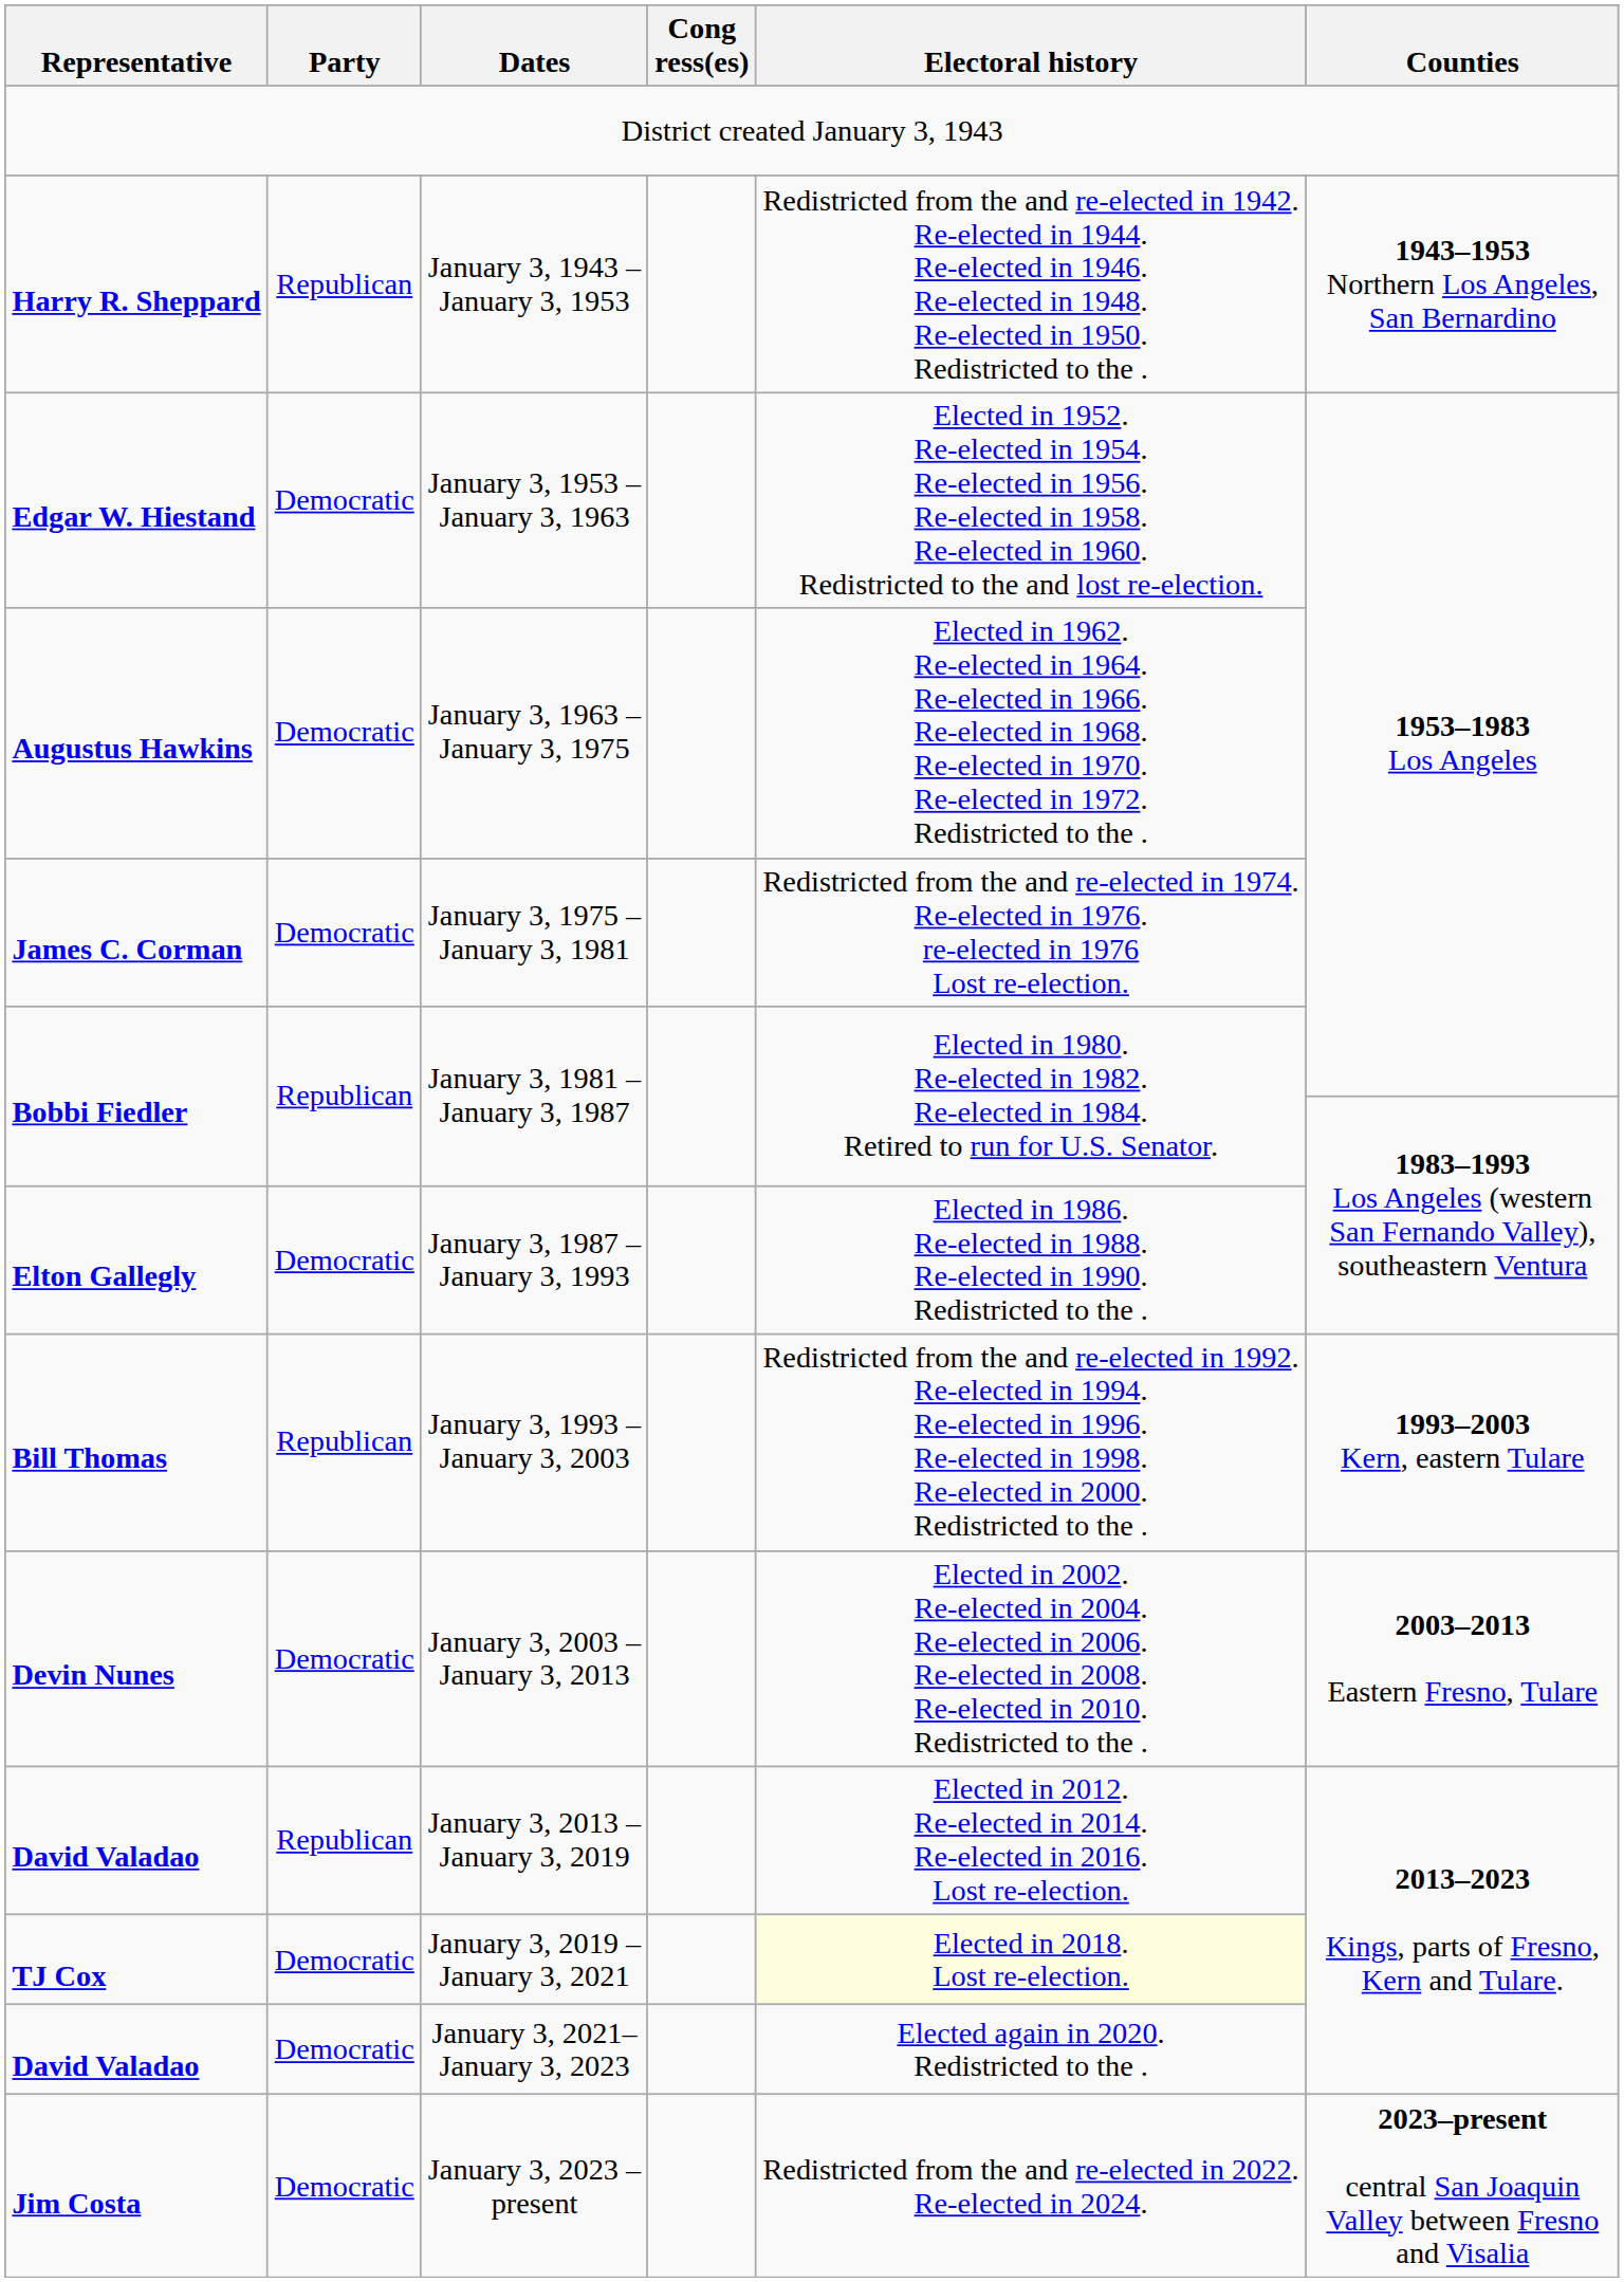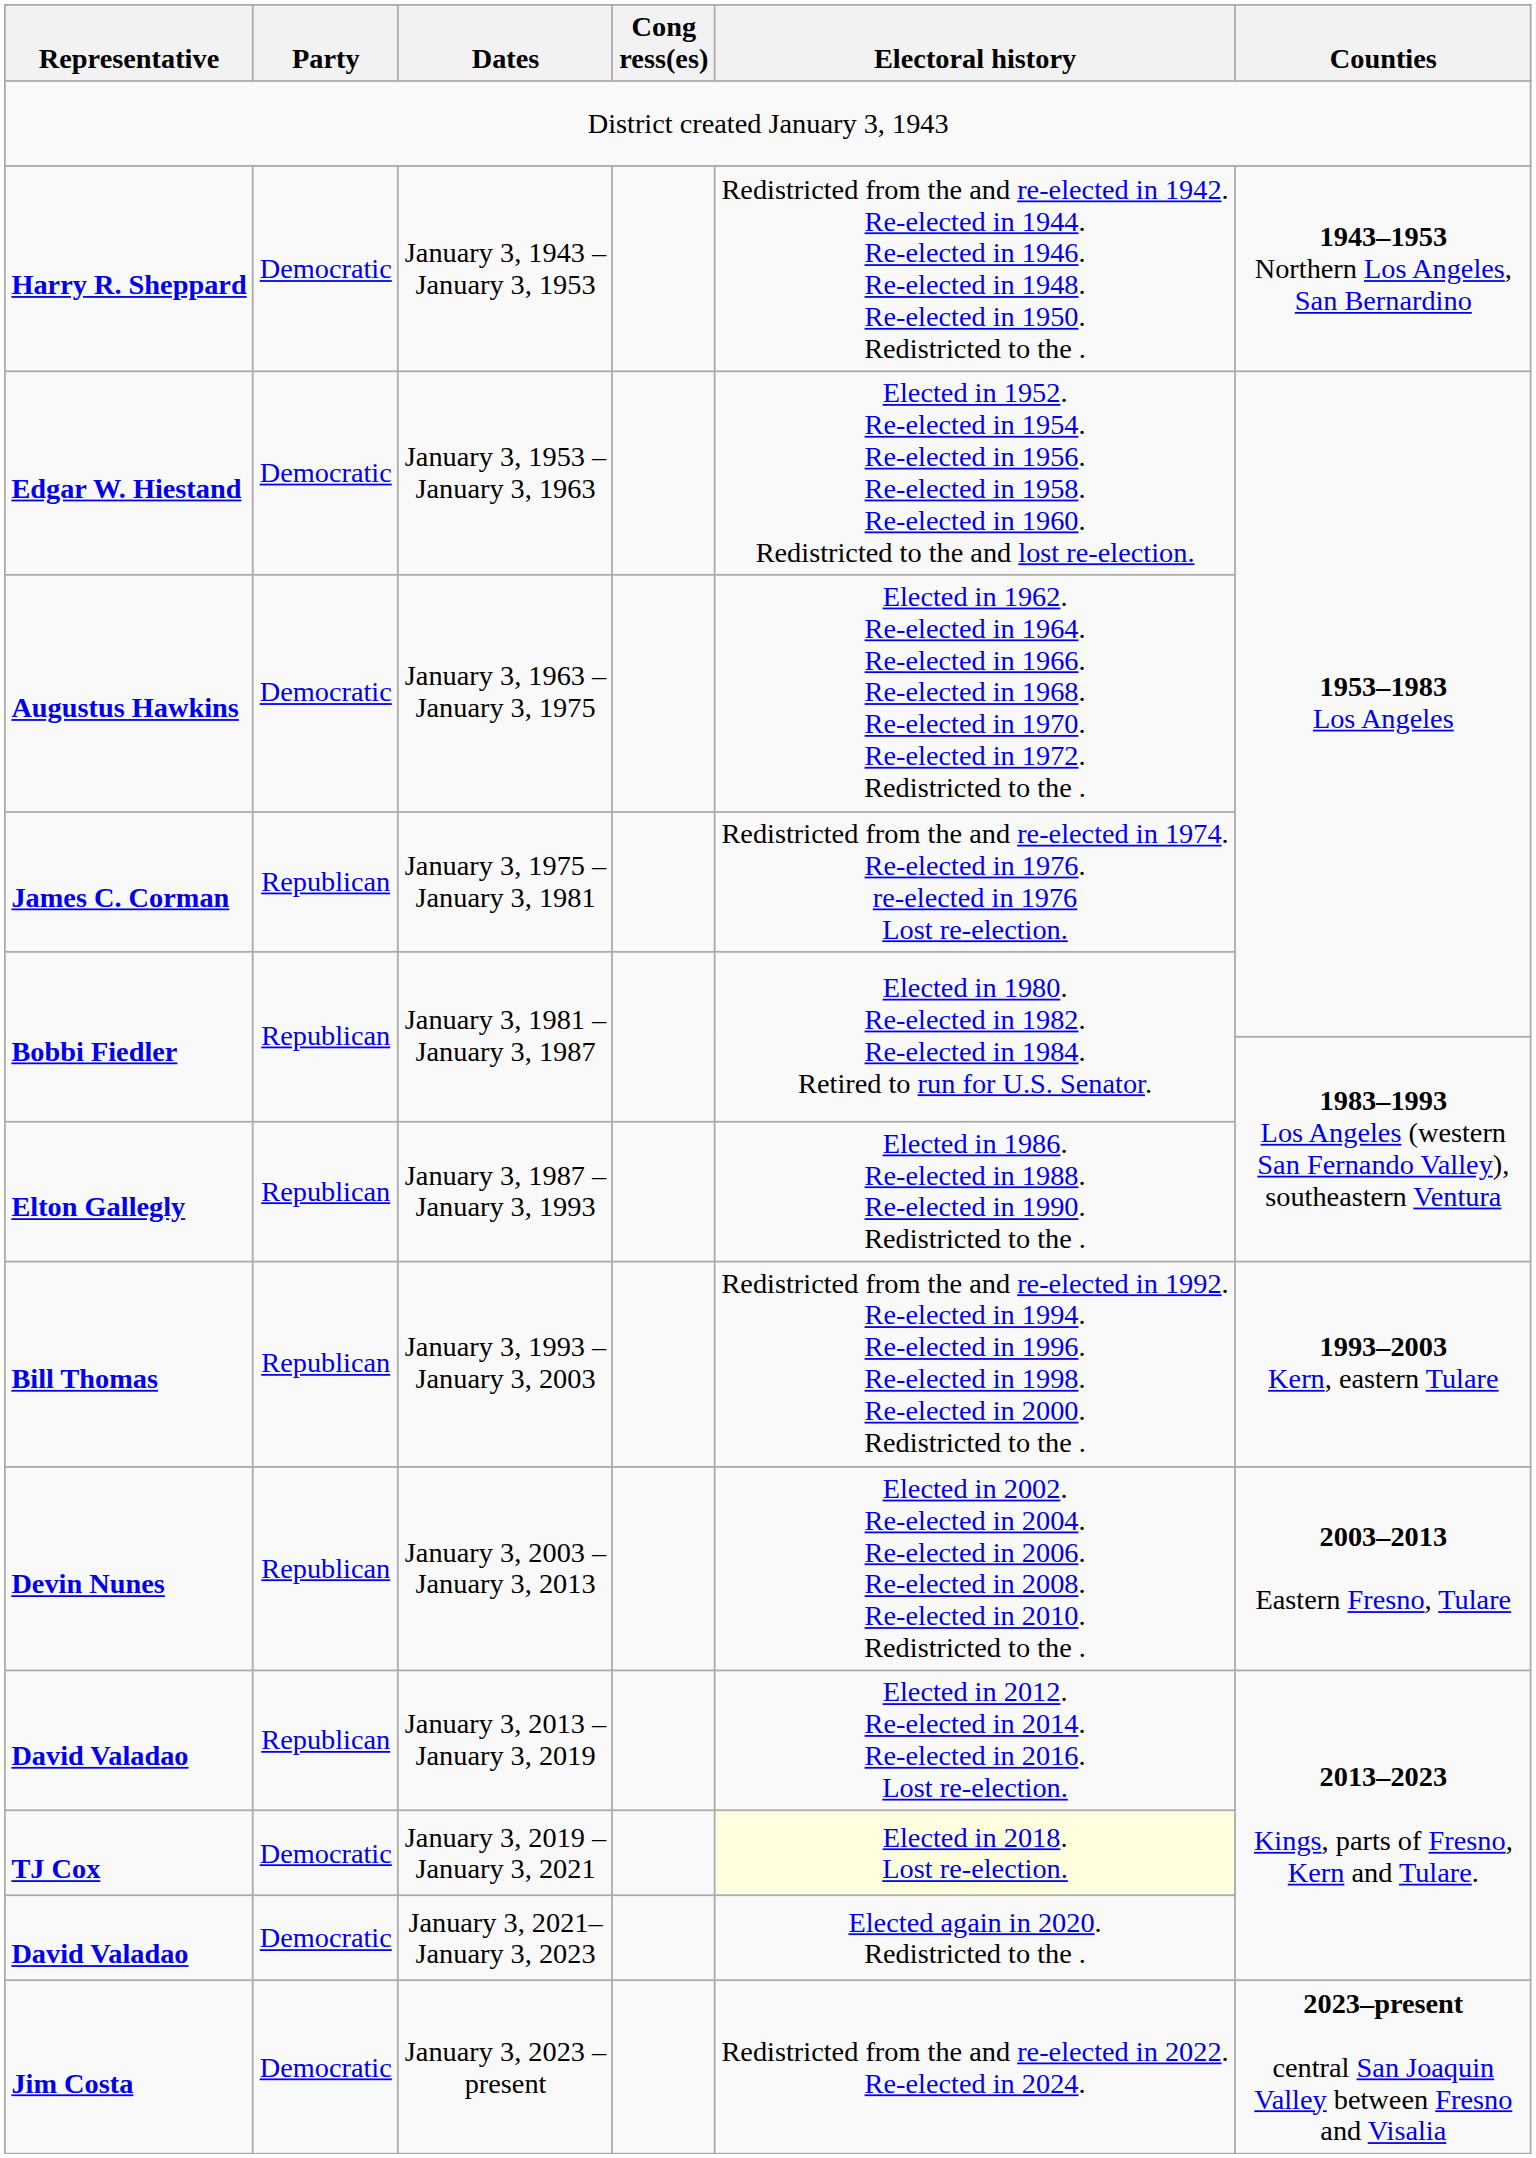 <table class=wikitable style="text-align:center">
 <tr valign=bottom>
 <th>Representative</th>
 <th>Party</th>
 <th>Dates</th>
 <th>Cong<br>ress(es)</th>
 <th>Electoral history</th>
 <th style="width:160px;">Counties</th>
 </tr>
 <tr style="height:3em">
 <td colspan=6>District created January 3, 1943</td>
 </tr>
 <tr style="height:3em">
 <td align=left><br><strong><a href='#'>Harry R. Sheppard</a></strong><br></td>
-<td><a href='#'>Republican</a></td>
+<td><a href='#'>Democratic</a></td>
 <td nowrap>January 3, 1943 –<br>January 3, 1953</td>
 <td></td>
 <td>Redistricted from the  and <a href='#'>re-elected in 1942</a>.<br><a href='#'>Re-elected in 1944</a>.<br><a href='#'>Re-elected in 1946</a>.<br><a href='#'>Re-elected in 1948</a>.<br><a href='#'>Re-elected in 1950</a>.<br>Redistricted to the .</td>
 <td><strong>1943–1953</strong><br>Northern <a href='#'>Los Angeles</a>, <a href='#'>San Bernardino</a></td>
 </tr>
 <tr style="height:3em">
 <td align=left><br><strong><a href='#'>Edgar W. Hiestand</a></strong><br></td>
 <td><a href='#'>Democratic</a></td>
 <td nowrap>January 3, 1953 –<br>January 3, 1963</td>
 <td></td>
 <td><a href='#'>Elected in 1952</a>.<br><a href='#'>Re-elected in 1954</a>.<br><a href='#'>Re-elected in 1956</a>.<br><a href='#'>Re-elected in 1958</a>.<br><a href='#'>Re-elected in 1960</a>.<br>Redistricted to the  and <a href='#'>lost re-election.</a></td>
 <td rowspan=4><strong>1953–1983</strong><br><a href='#'>Los Angeles</a></td>
 </tr>
 <tr style="height:3em">
 <td align=left><br><strong><a href='#'>Augustus Hawkins</a></strong><br></td>
 <td><a href='#'>Democratic</a></td>
 <td nowrap>January 3, 1963 –<br>January 3, 1975</td>
 <td></td>
 <td><a href='#'>Elected in 1962</a>.<br><a href='#'>Re-elected in 1964</a>.<br><a href='#'>Re-elected in 1966</a>.<br><a href='#'>Re-elected in 1968</a>.<br><a href='#'>Re-elected in 1970</a>.<br><a href='#'>Re-elected in 1972</a>.<br>Redistricted to the .</td>
 </tr>
 <tr style="height:3em">
 <td align=left><br><strong><a href='#'>James C. Corman</a></strong><br></td>
-<td><a href='#'>Democratic</a></td>
+<td><a href='#'>Republican</a></td>
 <td nowrap>January 3, 1975 –<br>January 3, 1981</td>
 <td></td>
 <td>Redistricted from the  and <a href='#'>re-elected in 1974</a>.<br><a href='#'>Re-elected in 1976</a>.<br><a href='#'>re-elected in 1976</a><br><a href='#'>Lost re-election.</a></td>
 </tr>
 <tr style="height:3em">
 <td rowspan="2" style="text-align:left;"><br><strong><a href='#'>Bobbi Fiedler</a></strong><br></td>
 <td rowspan=2 ><a href='#'>Republican</a></td>
 <td nowrap rowspan=2>January 3, 1981 – <br> January 3, 1987</td>
 <td rowspan=2></td>
 <td rowspan=2><a href='#'>Elected in 1980</a>.<br><a href='#'>Re-elected in 1982</a>.<br><a href='#'>Re-elected in 1984</a>.<br>Retired to <a href='#'>run for U.S. Senator</a>.</td>
 </tr>
 <tr style="height:3em">
 <td rowspan=2><strong>1983–1993</strong><br><a href='#'>Los Angeles</a> (western <a href='#'>San Fernando Valley</a>), southeastern <a href='#'>Ventura</a></td>
 </tr>
 <tr style="height:3em">
 <td align=left><br><strong><a href='#'>Elton Gallegly</a></strong><br></td>
-<td><a href='#'>Democratic</a></td>
+<td><a href='#'>Republican</a></td>
 <td nowrap>January 3, 1987 –<br>January 3, 1993</td>
 <td></td>
 <td><a href='#'>Elected in 1986</a>.<br><a href='#'>Re-elected in 1988</a>.<br><a href='#'>Re-elected in 1990</a>.<br>Redistricted to the .</td>
 </tr>
 <tr style="height:3em">
 <td align=left><br><strong><a href='#'>Bill Thomas</a></strong><br></td>
 <td><a href='#'>Republican</a></td>
 <td nowrap>January 3, 1993 –<br>January 3, 2003</td>
 <td></td>
 <td>Redistricted from the  and <a href='#'>re-elected in 1992</a>.<br><a href='#'>Re-elected in 1994</a>.<br><a href='#'>Re-elected in 1996</a>.<br><a href='#'>Re-elected in 1998</a>.<br><a href='#'>Re-elected in 2000</a>.<br>Redistricted to the .</td>
 <td><strong>1993–2003</strong><br><a href='#'>Kern</a>, eastern <a href='#'>Tulare</a></td>
 </tr>
 <tr style="height:3em">
 <td align=left><br><strong><a href='#'>Devin Nunes</a></strong><br></td>
-<td><a href='#'>Democratic</a></td>
+<td><a href='#'>Republican</a></td>
 <td nowrap>January 3, 2003 –<br>January 3, 2013</td>
 <td></td>
 <td><a href='#'>Elected in 2002</a>.<br><a href='#'>Re-elected in 2004</a>.<br><a href='#'>Re-elected in 2006</a>.<br><a href='#'>Re-elected in 2008</a>.<br><a href='#'>Re-elected in 2010</a>.<br>Redistricted to the .</td>
 <td><strong>2003–2013</strong><br><br>Eastern <a href='#'>Fresno</a>, <a href='#'>Tulare</a></td>
 </tr>
 <tr style="height:3em">
 <td align=left><br><strong><a href='#'>David Valadao</a></strong><br></td>
 <td><a href='#'>Republican</a></td>
 <td nowrap>January 3, 2013 –<br>January 3, 2019</td>
 <td></td>
 <td><a href='#'>Elected in 2012</a>.<br><a href='#'>Re-elected in 2014</a>.<br><a href='#'>Re-elected in 2016</a>.<br><a href='#'>Lost re-election.</a></td>
 <td rowspan=3><strong>2013–2023</strong><br><br><a href='#'>Kings</a>, parts of <a href='#'>Fresno</a>, <a href='#'>Kern</a> and <a href='#'>Tulare</a>.</td>
 </tr>
 <tr style="height:3em">
 <td align=left><br><strong><a href='#'>TJ Cox</a></strong><br></td>
 <td><a href='#'>Democratic</a></td>
 <td nowrap>January 3, 2019 –<br>January 3, 2021</td>
 <td></td>
 <td style="background: lightyellow;"><a href='#'>Elected in 2018</a>.<br><a href='#'>Lost re-election.</a></td>
 </tr>
 <tr style="height:3em">
 <td align=left><br><strong><a href='#'>David Valadao</a></strong><br></td>
 <td><a href='#'>Democratic</a></td>
 <td nowrap>January 3, 2021–<br>January 3, 2023</td>
 <td></td>
 <td><a href='#'>Elected again in 2020</a>.<br>Redistricted to the .</td>
 </tr>
 <tr style="height:3em">
 <td align=left><br><strong><a href='#'>Jim Costa</a></strong><br></td>
 <td><a href='#'>Democratic</a></td>
 <td nowrap>January 3, 2023 –<br>present</td>
 <td></td>
 <td>Redistricted from the  and <a href='#'>re-elected in 2022</a>.<br><a href='#'>Re-elected in 2024</a>.</td>
 <td><strong>2023–present</strong><br><br>central <a href='#'>San Joaquin Valley</a> between <a href='#'>Fresno</a> and <a href='#'>Visalia</a></td>
 </tr>
 </table>
